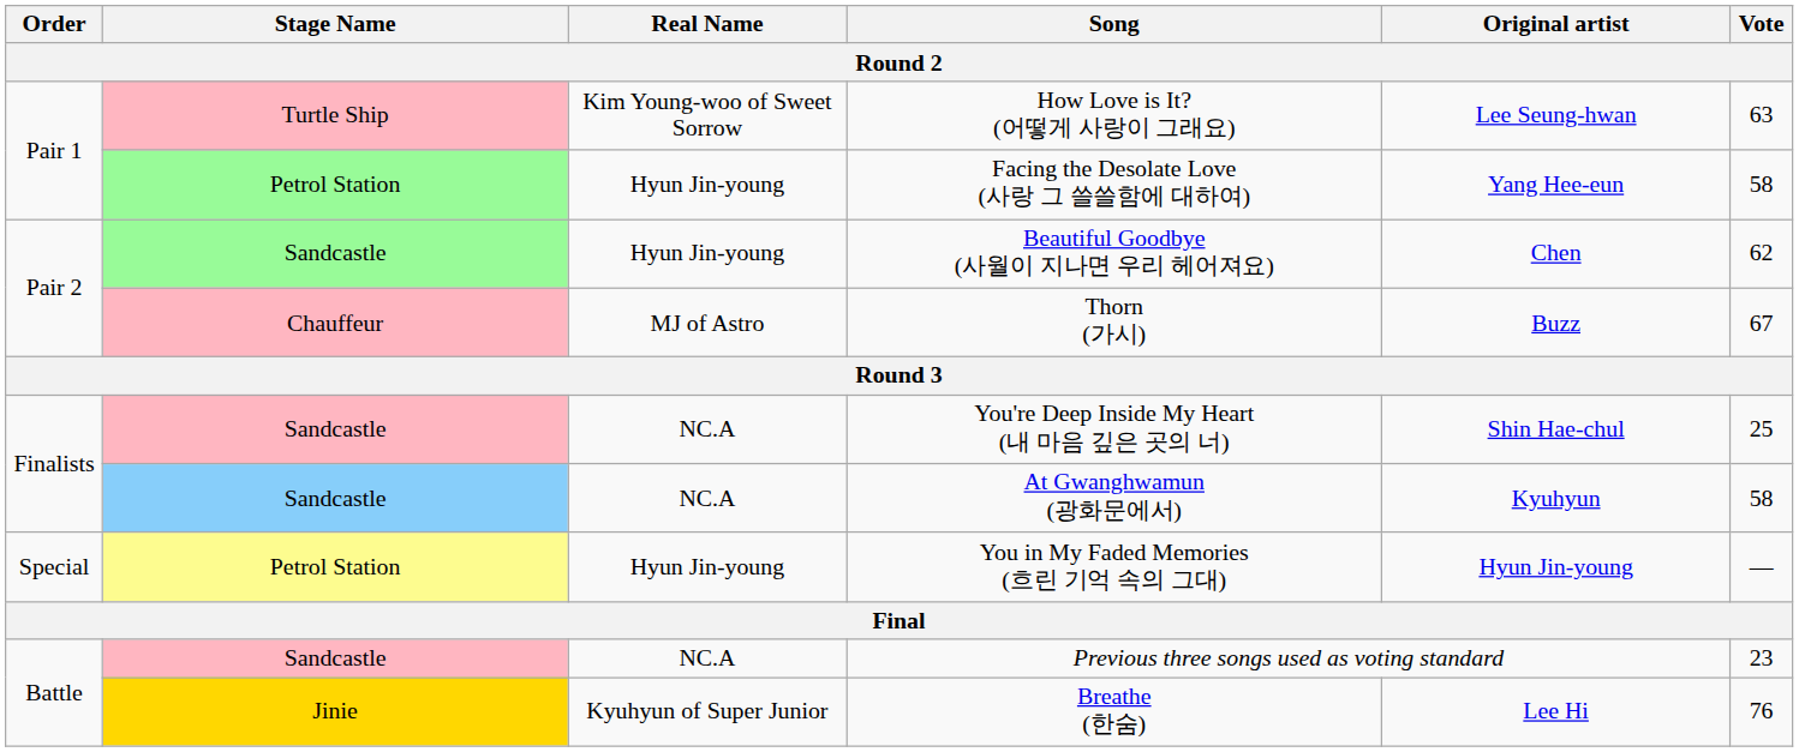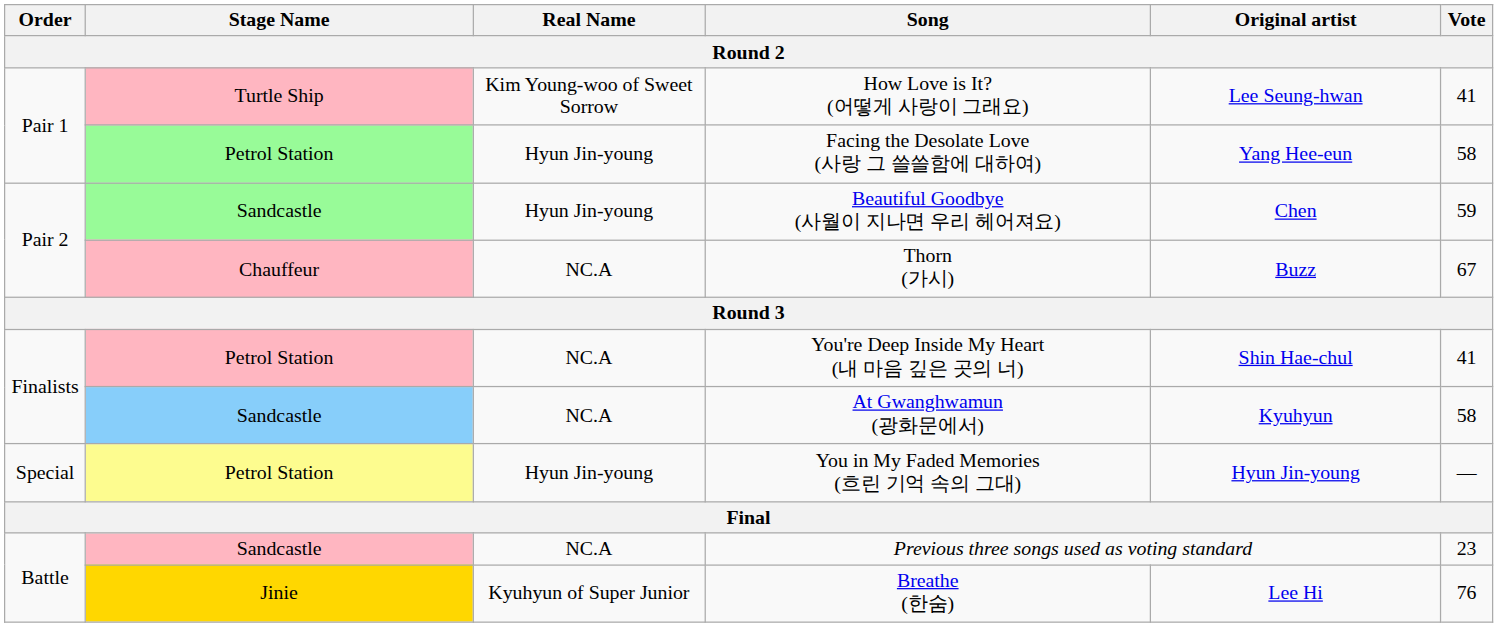 <table class="wikitable" style="text-align:center; width:95%;">
 <tr>
 <th style="width:1%;">Order</th>
 <th style="width:20%;">Stage Name</th>
 <th style="width:12%;">Real Name</th>
 <th style="width:23%;">Song</th>
 <th style="width:15%;">Original artist</th>
 <th style="width:1%;">Vote</th>
 </tr>
 <tr>
 <th colspan=6>Round 2</th>
 </tr>
 <tr>
 <td rowspan=2>Pair 1</td>
 <td bgcolor="lightpink">Turtle Ship</td>
 <td>Kim Young-woo of Sweet Sorrow</td>
 <td>How Love is It?<br>(어떻게 사랑이 그래요)</td>
 <td><a href='#'>Lee Seung-hwan</a></td>
-<td>63</td>
+<td>41</td>
 </tr>
 <tr>
 <td bgcolor="palegreen">Petrol Station</td>
 <td>Hyun Jin-young</td>
 <td>Facing the Desolate Love<br>(사랑 그 쓸쓸함에 대하여)</td>
 <td><a href='#'>Yang Hee-eun</a></td>
 <td>58</td>
 </tr>
 <tr>
 <td rowspan=2>Pair 2</td>
 <td bgcolor="palegreen">Sandcastle</td>
 <td>Hyun Jin-young</td>
 <td><a href='#'>Beautiful Goodbye</a><br>(사월이 지나면 우리 헤어져요)</td>
 <td><a href='#'>Chen</a></td>
-<td>62</td>
+<td>59</td>
 </tr>
 <tr>
 <td bgcolor="lightpink">Chauffeur</td>
-<td>MJ of Astro</td>
+<td>NC.A</td>
 <td>Thorn<br>(가시)</td>
 <td><a href='#'>Buzz</a></td>
 <td>67</td>
 </tr>
 <tr>
 <th colspan=6>Round 3</th>
 </tr>
 <tr>
 <td rowspan=2>Finalists</td>
-<td bgcolor="lightpink">Sandcastle</td>
+<td bgcolor="lightpink">Petrol Station</td>
 <td>NC.A</td>
 <td>You're Deep Inside My Heart<br>(내 마음 깊은 곳의 너)</td>
 <td><a href='#'>Shin Hae-chul</a></td>
-<td>25</td>
+<td>41</td>
 </tr>
 <tr>
 <td bgcolor="lightskyblue">Sandcastle</td>
 <td>NC.A</td>
 <td><a href='#'>At Gwanghwamun</a><br>(광화문에서)</td>
 <td><a href='#'>Kyuhyun</a></td>
 <td>58</td>
 </tr>
 <tr>
 <td>Special</td>
 <td bgcolor="#FDFC8F">Petrol Station</td>
 <td>Hyun Jin-young</td>
 <td>You in My Faded Memories<br>(흐린 기억 속의 그대)</td>
 <td><a href='#'>Hyun Jin-young</a></td>
 <td>—</td>
 </tr>
 <tr>
 <th colspan=6>Final</th>
 </tr>
 <tr>
 <td rowspan=2>Battle</td>
 <td bgcolor="lightpink">Sandcastle</td>
 <td>NC.A</td>
 <td colspan=2><em>Previous three songs used as voting standard</em></td>
 <td>23</td>
 </tr>
 <tr>
 <td bgcolor="gold">Jinie</td>
 <td>Kyuhyun of Super Junior</td>
 <td><a href='#'>Breathe</a><br>(한숨)</td>
 <td><a href='#'>Lee Hi</a></td>
 <td>76</td>
 </tr>
 </table>
